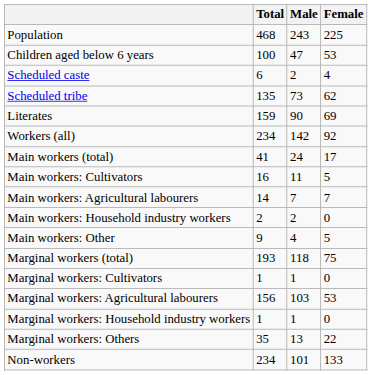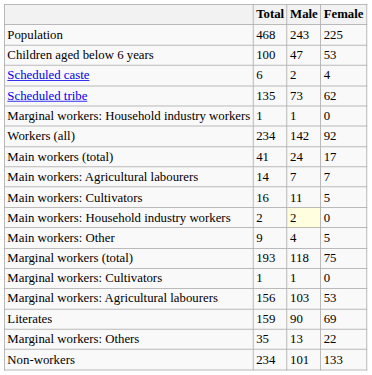 <table class="wikitable sortable">
 <tr>
 <th></th>
 <th>Total</th>
 <th>Male</th>
 <th>Female</th>
 </tr>
 <tr>
 <td>Population</td>
 <td>468</td>
 <td>243</td>
 <td>225</td>
 </tr>
 <tr>
 <td>Children aged below 6 years</td>
 <td>100</td>
 <td>47</td>
 <td>53</td>
 </tr>
 <tr>
 <td><a href='#'>Scheduled caste</a></td>
 <td>6</td>
 <td>2</td>
 <td>4</td>
 </tr>
 <tr>
 <td><a href='#'>Scheduled tribe</a></td>
 <td>135</td>
 <td>73</td>
 <td>62</td>
 </tr>
 <tr>
-<td>Literates</td>
-<td>159</td>
-<td>90</td>
-<td>69</td>
+<td>Marginal workers: Household industry workers</td>
+<td>1</td>
+<td>1</td>
+<td>0</td>
 </tr>
 <tr>
 <td>Workers (all)</td>
 <td>234</td>
 <td>142</td>
 <td>92</td>
 </tr>
 <tr>
 <td>Main workers (total)</td>
 <td>41</td>
 <td>24</td>
 <td>17</td>
 </tr>
 <tr>
+<td>Main workers: Agricultural labourers</td>
+<td>14</td>
+<td>7</td>
+<td>7</td>
+</tr>
+<tr>
 <td>Main workers: Cultivators</td>
 <td>16</td>
 <td>11</td>
 <td>5</td>
 </tr>
 <tr>
-<td>Main workers: Agricultural labourers</td>
-<td>14</td>
-<td>7</td>
-<td>7</td>
-</tr>
-<tr>
 <td>Main workers: Household industry workers</td>
 <td>2</td>
-<td>2</td>
+<td style="background: lightyellow;">2</td>
 <td>0</td>
 </tr>
 <tr>
 <td>Main workers: Other</td>
 <td>9</td>
 <td>4</td>
 <td>5</td>
 </tr>
 <tr>
 <td>Marginal workers (total)</td>
 <td>193</td>
 <td>118</td>
 <td>75</td>
 </tr>
 <tr>
 <td>Marginal workers: Cultivators</td>
 <td>1</td>
 <td>1</td>
 <td>0</td>
 </tr>
 <tr>
 <td>Marginal workers: Agricultural labourers</td>
 <td>156</td>
 <td>103</td>
 <td>53</td>
 </tr>
 <tr>
-<td>Marginal workers: Household industry workers</td>
-<td>1</td>
-<td>1</td>
-<td>0</td>
+<td>Literates</td>
+<td>159</td>
+<td>90</td>
+<td>69</td>
 </tr>
 <tr>
 <td>Marginal workers: Others</td>
 <td>35</td>
 <td>13</td>
 <td>22</td>
 </tr>
 <tr>
 <td>Non-workers</td>
 <td>234</td>
 <td>101</td>
 <td>133</td>
 </tr>
 </table>
